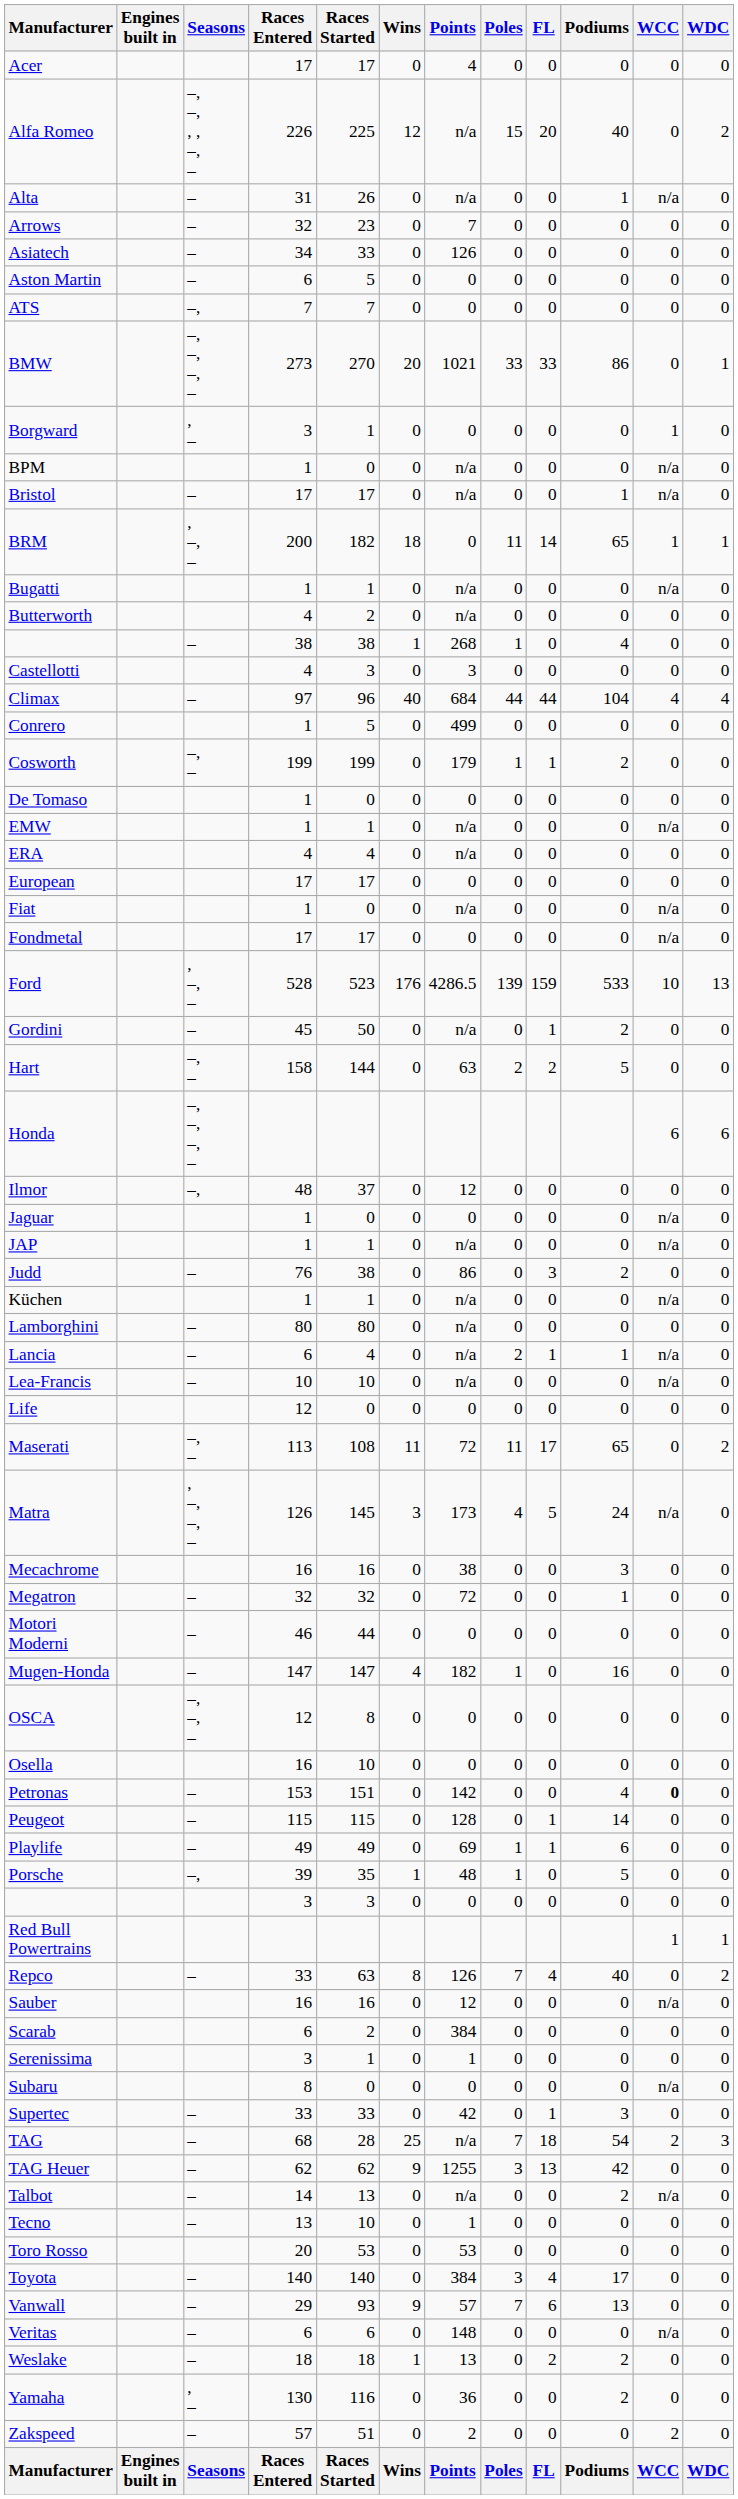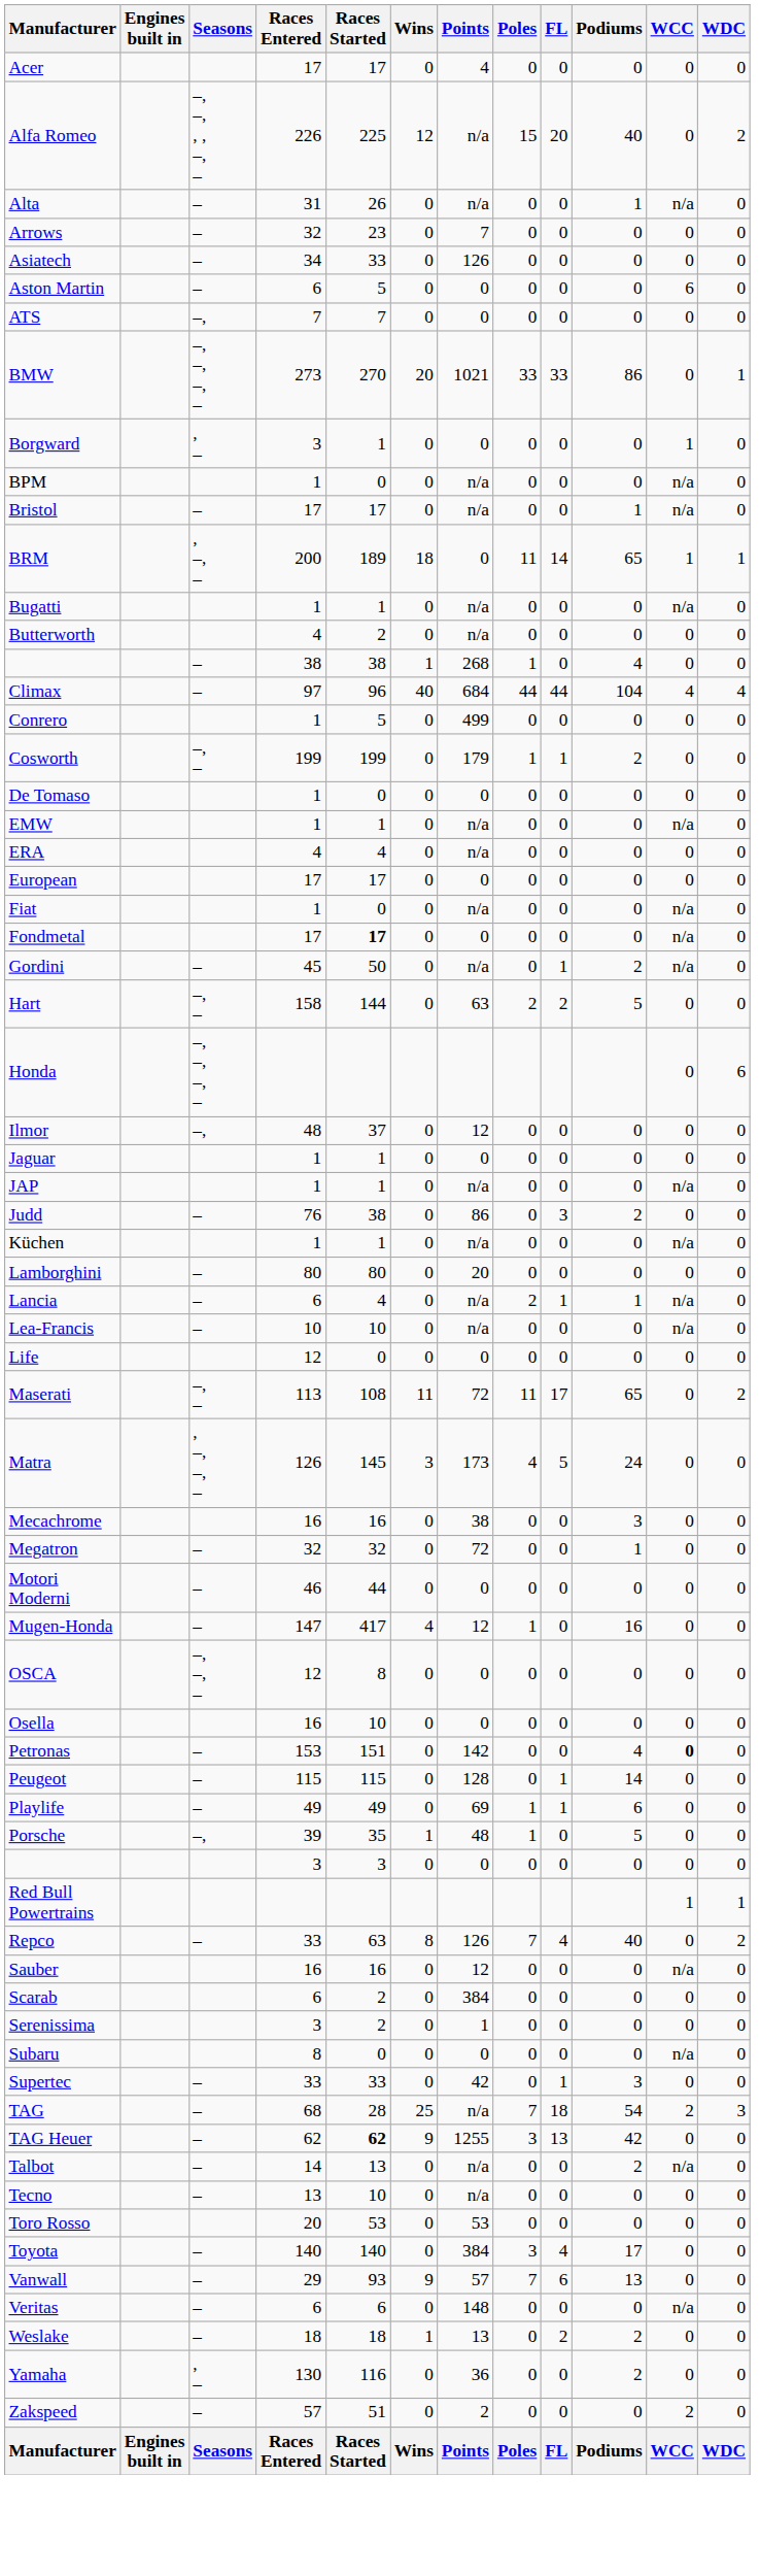 <table class="wikitable sortable" style="text-align:right;">
 <tr>
 <th>Manufacturer</th>
 <th>Engines built in</th>
 <th><a href='#'>Seasons</a></th>
 <th>Races Entered</th>
 <th>Races Started</th>
 <th>Wins</th>
 <th><a href='#'>Points</a></th>
 <th><a href='#'>Poles</a></th>
 <th><a href='#'>FL</a></th>
 <th>Podiums</th>
 <th><a href='#'>WCC</a></th>
 <th><a href='#'>WDC</a></th>
 </tr>
 <tr>
 <td align="left" style="width:8em;"><a href='#'>Acer</a></td>
 <td align="left"></td>
 <td align="left"></td>
 <td>17</td>
 <td>17</td>
 <td>0</td>
 <td>4</td>
 <td>0</td>
 <td>0</td>
 <td>0</td>
 <td>0</td>
 <td>0</td>
 </tr>
 <tr>
 <td align="left"><a href='#'>Alfa Romeo</a></td>
 <td align="left"></td>
 <td align="left">–,<br>–,<br>, ,<br>–,<br>–</td>
 <td>226</td>
 <td>225</td>
 <td>12</td>
 <td>n/a</td>
 <td>15</td>
 <td>20</td>
 <td>40</td>
 <td>0</td>
 <td>2</td>
 </tr>
 <tr>
 <td align="left"><a href='#'>Alta</a></td>
 <td align="left"></td>
 <td align="left">–</td>
 <td>31</td>
 <td>26</td>
 <td>0</td>
 <td>n/a</td>
 <td>0</td>
 <td>0</td>
 <td>1</td>
 <td>n/a</td>
 <td>0</td>
 </tr>
 <tr>
 <td align="left"><a href='#'>Arrows</a></td>
 <td align="left"></td>
 <td align="left">–</td>
 <td>32</td>
 <td>23</td>
 <td>0</td>
 <td>7</td>
 <td>0</td>
 <td>0</td>
 <td>0</td>
 <td>0</td>
 <td>0</td>
 </tr>
 <tr>
 <td align="left"><a href='#'>Asiatech</a></td>
 <td align="left"></td>
 <td align="left">–</td>
 <td>34</td>
 <td>33</td>
 <td>0</td>
 <td>126</td>
 <td>0</td>
 <td>0</td>
 <td>0</td>
 <td>0</td>
 <td>0</td>
 </tr>
 <tr>
 <td align="left"><a href='#'>Aston Martin</a></td>
 <td align="left"></td>
 <td align="left">–</td>
 <td>6</td>
 <td>5</td>
 <td>0</td>
 <td>0</td>
 <td>0</td>
 <td>0</td>
 <td>0</td>
-<td>0</td>
+<td>6</td>
 <td>0</td>
 </tr>
 <tr>
 <td align="left"><a href='#'>ATS</a></td>
 <td align="left"></td>
 <td align="left">–,<br></td>
 <td>7</td>
 <td>7</td>
 <td>0</td>
 <td>0</td>
 <td>0</td>
 <td>0</td>
 <td>0</td>
 <td>0</td>
 <td>0</td>
 </tr>
 <tr>
 <td align="left"><a href='#'>BMW</a></td>
 <td align="left"></td>
 <td align="left">–,<br>–,<br>–,<br>–</td>
 <td>273</td>
 <td>270</td>
 <td>20</td>
 <td>1021</td>
 <td>33</td>
 <td>33</td>
 <td>86</td>
 <td>0</td>
 <td>1</td>
 </tr>
 <tr>
 <td align="left"><a href='#'>Borgward</a></td>
 <td align="left"></td>
 <td align="left">,<br>–</td>
 <td>3</td>
 <td>1</td>
 <td>0</td>
 <td>0</td>
 <td>0</td>
 <td>0</td>
 <td>0</td>
 <td>1</td>
 <td>0</td>
 </tr>
 <tr>
 <td align="left">BPM</td>
 <td align="left"></td>
 <td align="left"></td>
 <td>1</td>
 <td>0</td>
 <td>0</td>
 <td>n/a</td>
 <td>0</td>
 <td>0</td>
 <td>0</td>
 <td>n/a</td>
 <td>0</td>
 </tr>
 <tr>
 <td align="left"><a href='#'>Bristol</a></td>
 <td align="left"></td>
 <td align="left">–</td>
 <td>17</td>
 <td>17</td>
 <td>0</td>
 <td>n/a</td>
 <td>0</td>
 <td>0</td>
 <td>1</td>
 <td>n/a</td>
 <td>0</td>
 </tr>
 <tr>
 <td align="left"><a href='#'>BRM</a></td>
 <td align="left"></td>
 <td align="left">,<br>–,<br>–</td>
 <td>200</td>
-<td>182</td>
+<td>189</td>
 <td>18</td>
 <td>0</td>
 <td>11</td>
 <td>14</td>
 <td>65</td>
 <td>1</td>
 <td>1</td>
 </tr>
 <tr>
 <td align="left"><a href='#'>Bugatti</a></td>
 <td align="left"></td>
 <td align="left"></td>
 <td>1</td>
 <td>1</td>
 <td>0</td>
 <td>n/a</td>
 <td>0</td>
 <td>0</td>
 <td>0</td>
 <td>n/a</td>
 <td>0</td>
 </tr>
 <tr>
 <td align="left"><a href='#'>Butterworth</a></td>
 <td align="left"></td>
 <td align="left"></td>
 <td>4</td>
 <td>2</td>
 <td>0</td>
 <td>n/a</td>
 <td>0</td>
 <td>0</td>
 <td>0</td>
 <td>0</td>
 <td>0</td>
 </tr>
 <tr>
 <td align="left"></td>
 <td align="left"></td>
 <td align="left">–</td>
 <td>38</td>
 <td>38</td>
 <td>1</td>
 <td>268</td>
 <td>1</td>
 <td>0</td>
 <td>4</td>
-<td>0</td>
-<td>0</td>
-</tr>
-<tr>
-<td align="left"><a href='#'>Castellotti</a></td>
-<td align="left"></td>
-<td align="left"></td>
-<td>4</td>
-<td>3</td>
-<td>0</td>
-<td>3</td>
-<td>0</td>
-<td>0</td>
-<td>0</td>
 <td>0</td>
 <td>0</td>
 </tr>
 <tr>
 <td align="left"><a href='#'>Climax</a></td>
 <td align="left"></td>
 <td align="left">–</td>
 <td>97</td>
 <td>96</td>
 <td>40</td>
 <td>684</td>
 <td>44</td>
 <td>44</td>
 <td>104</td>
 <td>4</td>
 <td>4</td>
 </tr>
 <tr>
 <td align="left"><a href='#'>Conrero</a></td>
 <td align="left"></td>
 <td align="left"></td>
 <td>1</td>
 <td>5</td>
 <td>0</td>
 <td>499</td>
 <td>0</td>
 <td>0</td>
 <td>0</td>
 <td>0</td>
 <td>0</td>
 </tr>
 <tr>
 <td align="left"><a href='#'>Cosworth</a></td>
 <td align="left"></td>
 <td align="left">–,<br>–</td>
 <td>199</td>
 <td>199</td>
 <td>0</td>
 <td>179</td>
 <td>1</td>
 <td>1</td>
 <td>2</td>
 <td>0</td>
 <td>0</td>
 </tr>
 <tr>
 <td align="left"><a href='#'>De Tomaso</a></td>
 <td align="left"></td>
 <td align="left"></td>
 <td>1</td>
 <td>0</td>
 <td>0</td>
 <td>0</td>
 <td>0</td>
 <td>0</td>
 <td>0</td>
 <td>0</td>
 <td>0</td>
 </tr>
 <tr>
 <td align="left"><a href='#'>EMW</a></td>
 <td align="left"></td>
 <td align="left"></td>
 <td>1</td>
 <td>1</td>
 <td>0</td>
 <td>n/a</td>
 <td>0</td>
 <td>0</td>
 <td>0</td>
 <td>n/a</td>
 <td>0</td>
 </tr>
 <tr>
 <td align="left"><a href='#'>ERA</a></td>
 <td align="left"></td>
 <td align="left"></td>
 <td>4</td>
 <td>4</td>
 <td>0</td>
 <td>n/a</td>
 <td>0</td>
 <td>0</td>
 <td>0</td>
 <td>0</td>
 <td>0</td>
 </tr>
 <tr>
 <td align="left"><a href='#'>European</a></td>
 <td align="left"></td>
 <td align="left"></td>
 <td>17</td>
 <td>17</td>
 <td>0</td>
 <td>0</td>
 <td>0</td>
 <td>0</td>
 <td>0</td>
 <td>0</td>
 <td>0</td>
 </tr>
 <tr>
 <td align="left"><a href='#'>Fiat</a></td>
 <td align="left"></td>
 <td align="left"></td>
 <td>1</td>
 <td>0</td>
 <td>0</td>
 <td>n/a</td>
 <td>0</td>
 <td>0</td>
 <td>0</td>
 <td>n/a</td>
 <td>0</td>
 </tr>
 <tr>
 <td align="left"><a href='#'>Fondmetal</a></td>
 <td align="left"></td>
 <td align="left"></td>
 <td>17</td>
-<td>17</td>
+<td><strong>17</strong></td>
 <td>0</td>
 <td>0</td>
 <td>0</td>
 <td>0</td>
 <td>0</td>
 <td>n/a</td>
 <td>0</td>
-</tr>
-<tr>
-<td align="left"><a href='#'>Ford</a></td>
-<td align="left"><br></td>
-<td align="left">,<br>–,<br>–</td>
-<td>528</td>
-<td>523</td>
-<td>176</td>
-<td>4286.5</td>
-<td>139</td>
-<td>159</td>
-<td>533</td>
-<td>10</td>
-<td>13</td>
 </tr>
 <tr>
 <td align="left"><a href='#'>Gordini</a></td>
 <td align="left"></td>
 <td align="left">–</td>
 <td>45</td>
 <td>50</td>
 <td>0</td>
 <td>n/a</td>
 <td>0</td>
 <td>1</td>
 <td>2</td>
-<td>0</td>
+<td>n/a</td>
 <td>0</td>
 </tr>
 <tr>
 <td align="left"><a href='#'>Hart</a></td>
 <td align="left"></td>
 <td align="left">–,<br>–</td>
 <td>158</td>
 <td>144</td>
 <td>0</td>
 <td>63</td>
 <td>2</td>
 <td>2</td>
 <td>5</td>
 <td>0</td>
 <td>0</td>
 </tr>
 <tr>
 <td align="left"><a href='#'>Honda</a></td>
 <td align="left"></td>
 <td align="left">–,<br>–,<br>–,<br>–</td>
 <td></td>
 <td></td>
 <td></td>
 <td></td>
 <td></td>
 <td></td>
 <td></td>
-<td>6</td>
+<td>0</td>
 <td>6</td>
 </tr>
 <tr>
 <td align="left"><a href='#'>Ilmor</a></td>
 <td align="left"></td>
 <td align="left">–,<br></td>
 <td>48</td>
 <td>37</td>
 <td>0</td>
 <td>12</td>
 <td>0</td>
 <td>0</td>
 <td>0</td>
 <td>0</td>
 <td>0</td>
 </tr>
 <tr>
 <td align="left"><a href='#'>Jaguar</a></td>
 <td align="left"></td>
 <td align="left"></td>
 <td>1</td>
+<td>1</td>
 <td>0</td>
 <td>0</td>
 <td>0</td>
 <td>0</td>
 <td>0</td>
 <td>0</td>
-<td>n/a</td>
 <td>0</td>
 </tr>
 <tr>
 <td align="left"><a href='#'>JAP</a></td>
 <td align="left"></td>
 <td align="left"></td>
 <td>1</td>
 <td>1</td>
 <td>0</td>
 <td>n/a</td>
 <td>0</td>
 <td>0</td>
 <td>0</td>
 <td>n/a</td>
 <td>0</td>
 </tr>
 <tr>
 <td align="left"><a href='#'>Judd</a></td>
 <td align="left"></td>
 <td align="left">–</td>
 <td>76</td>
 <td>38</td>
 <td>0</td>
 <td>86</td>
 <td>0</td>
 <td>3</td>
 <td>2</td>
 <td>0</td>
 <td>0</td>
 </tr>
 <tr>
 <td align="left">Küchen</td>
 <td align="left"></td>
 <td align="left"></td>
 <td>1</td>
 <td>1</td>
 <td>0</td>
 <td>n/a</td>
 <td>0</td>
 <td>0</td>
 <td>0</td>
 <td>n/a</td>
 <td>0</td>
 </tr>
 <tr>
 <td align="left"><a href='#'>Lamborghini</a></td>
 <td align="left"></td>
 <td align="left">–</td>
 <td>80</td>
 <td>80</td>
 <td>0</td>
-<td>n/a</td>
+<td>20</td>
 <td>0</td>
 <td>0</td>
 <td>0</td>
 <td>0</td>
 <td>0</td>
 </tr>
 <tr>
 <td align="left"><a href='#'>Lancia</a></td>
 <td align="left"></td>
 <td align="left">–</td>
 <td>6</td>
 <td>4</td>
 <td>0</td>
 <td>n/a</td>
 <td>2</td>
 <td>1</td>
 <td>1</td>
 <td>n/a</td>
 <td>0</td>
 </tr>
 <tr>
 <td align="left"><a href='#'>Lea-Francis</a></td>
 <td align="left"></td>
 <td align="left">–</td>
 <td>10</td>
 <td>10</td>
 <td>0</td>
 <td>n/a</td>
 <td>0</td>
 <td>0</td>
 <td>0</td>
 <td>n/a</td>
 <td>0</td>
 </tr>
 <tr>
 <td align="left"><a href='#'>Life</a></td>
 <td align="left"></td>
 <td align="left"></td>
 <td>12</td>
 <td>0</td>
 <td>0</td>
 <td>0</td>
 <td>0</td>
 <td>0</td>
 <td>0</td>
 <td>0</td>
 <td>0</td>
 </tr>
 <tr>
 <td align="left"><a href='#'>Maserati</a></td>
 <td align="left"></td>
 <td align="left">–,<br>–</td>
 <td>113</td>
 <td>108</td>
 <td>11</td>
 <td>72</td>
 <td>11</td>
 <td>17</td>
 <td>65</td>
 <td>0</td>
 <td>2</td>
 </tr>
 <tr>
 <td align="left"><a href='#'>Matra</a></td>
 <td align="left"></td>
 <td align="left">,<br>–,<br>–,<br>–</td>
 <td>126</td>
 <td>145</td>
 <td>3</td>
 <td>173</td>
 <td>4</td>
 <td>5</td>
 <td>24</td>
-<td>n/a</td>
+<td>0</td>
 <td>0</td>
 </tr>
 <tr>
 <td align="left"><a href='#'>Mecachrome</a></td>
 <td align="left"></td>
 <td align="left"></td>
 <td>16</td>
 <td>16</td>
 <td>0</td>
 <td>38</td>
 <td>0</td>
 <td>0</td>
 <td>3</td>
 <td>0</td>
 <td>0</td>
 </tr>
 <tr>
 <td align="left"><a href='#'>Megatron</a></td>
 <td align="left"></td>
 <td align="left">–</td>
 <td>32</td>
 <td>32</td>
 <td>0</td>
 <td>72</td>
 <td>0</td>
 <td>0</td>
 <td>1</td>
 <td>0</td>
 <td>0</td>
 </tr>
 <tr>
 <td align="left"><a href='#'>Motori Moderni</a></td>
 <td align="left"></td>
 <td align="left">–</td>
 <td>46</td>
 <td>44</td>
 <td>0</td>
 <td>0</td>
 <td>0</td>
 <td>0</td>
 <td>0</td>
 <td>0</td>
 <td>0</td>
 </tr>
 <tr>
 <td align="left"><a href='#'>Mugen-Honda</a></td>
 <td align="left"></td>
 <td align="left">–</td>
 <td>147</td>
-<td>147</td>
+<td>417</td>
 <td>4</td>
-<td>182</td>
+<td>12</td>
 <td>1</td>
 <td>0</td>
 <td>16</td>
 <td>0</td>
 <td>0</td>
 </tr>
 <tr>
 <td align="left"><a href='#'>OSCA</a></td>
 <td align="left"></td>
 <td align="left">–,<br>–,<br>–</td>
 <td>12</td>
 <td>8</td>
 <td>0</td>
 <td>0</td>
 <td>0</td>
 <td>0</td>
 <td>0</td>
 <td>0</td>
 <td>0</td>
 </tr>
 <tr>
 <td align="left"><a href='#'>Osella</a></td>
 <td align="left"></td>
 <td align="left"></td>
 <td>16</td>
 <td>10</td>
 <td>0</td>
 <td>0</td>
 <td>0</td>
 <td>0</td>
 <td>0</td>
 <td>0</td>
 <td>0</td>
 </tr>
 <tr>
 <td align="left"><a href='#'>Petronas</a></td>
 <td align="left"></td>
 <td align="left">–</td>
 <td>153</td>
 <td>151</td>
 <td>0</td>
 <td>142</td>
 <td>0</td>
 <td>0</td>
 <td>4</td>
 <td><strong>0</strong></td>
 <td>0</td>
 </tr>
 <tr>
 <td align="left"><a href='#'>Peugeot</a></td>
 <td align="left"></td>
 <td align="left">–</td>
 <td>115</td>
 <td>115</td>
 <td>0</td>
 <td>128</td>
 <td>0</td>
 <td>1</td>
 <td>14</td>
 <td>0</td>
 <td>0</td>
 </tr>
 <tr>
 <td align="left"><a href='#'>Playlife</a></td>
 <td align="left"></td>
 <td align="left">–</td>
 <td>49</td>
 <td>49</td>
 <td>0</td>
 <td>69</td>
 <td>1</td>
 <td>1</td>
 <td>6</td>
 <td>0</td>
 <td>0</td>
 </tr>
 <tr>
 <td align="left"><a href='#'>Porsche</a></td>
 <td align="left"></td>
 <td align="left">–,<br></td>
 <td>39</td>
 <td>35</td>
 <td>1</td>
 <td>48</td>
 <td>1</td>
 <td>0</td>
 <td>5</td>
 <td>0</td>
 <td>0</td>
 </tr>
 <tr>
 <td align="left"></td>
 <td align="left"></td>
 <td align="left"></td>
 <td>3</td>
 <td>3</td>
 <td>0</td>
 <td>0</td>
 <td>0</td>
 <td>0</td>
 <td>0</td>
 <td>0</td>
 <td>0</td>
 </tr>
 <tr>
 <td align="left"><a href='#'>Red Bull Powertrains</a></td>
 <td align="left"></td>
 <td align="left"></td>
 <td></td>
 <td></td>
 <td></td>
 <td></td>
 <td></td>
 <td></td>
 <td></td>
 <td>1</td>
 <td>1</td>
 </tr>
 <tr>
 <td align="left"><a href='#'>Repco</a></td>
 <td align="left"></td>
 <td align="left">–</td>
 <td>33</td>
 <td>63</td>
 <td>8</td>
 <td>126</td>
 <td>7</td>
 <td>4</td>
 <td>40</td>
 <td>0</td>
 <td>2</td>
 </tr>
 <tr>
 <td align="left"><a href='#'>Sauber</a></td>
 <td align="left"></td>
 <td align="left"></td>
 <td>16</td>
 <td>16</td>
 <td>0</td>
 <td>12</td>
 <td>0</td>
 <td>0</td>
 <td>0</td>
 <td>n/a</td>
 <td>0</td>
 </tr>
 <tr>
 <td align="left"><a href='#'>Scarab</a></td>
 <td align="left"></td>
 <td align="left"></td>
 <td>6</td>
 <td>2</td>
 <td>0</td>
 <td>384</td>
 <td>0</td>
 <td>0</td>
 <td>0</td>
 <td>0</td>
 <td>0</td>
 </tr>
 <tr>
 <td align="left"><a href='#'>Serenissima</a></td>
 <td align="left"></td>
 <td align="left"></td>
 <td>3</td>
-<td>1</td>
+<td>2</td>
 <td>0</td>
 <td>1</td>
 <td>0</td>
 <td>0</td>
 <td>0</td>
 <td>0</td>
 <td>0</td>
 </tr>
 <tr>
 <td align="left"><a href='#'>Subaru</a></td>
 <td align="left"></td>
 <td align="left"></td>
 <td>8</td>
 <td>0</td>
 <td>0</td>
 <td>0</td>
 <td>0</td>
 <td>0</td>
 <td>0</td>
 <td>n/a</td>
 <td>0</td>
 </tr>
 <tr>
 <td align="left"><a href='#'>Supertec</a></td>
 <td align="left"></td>
 <td align="left">–</td>
 <td>33</td>
 <td>33</td>
 <td>0</td>
 <td>42</td>
 <td>0</td>
 <td>1</td>
 <td>3</td>
 <td>0</td>
 <td>0</td>
 </tr>
 <tr>
 <td align="left"><a href='#'>TAG</a></td>
 <td align="left"></td>
 <td align="left">–</td>
 <td>68</td>
 <td>28</td>
 <td>25</td>
 <td>n/a</td>
 <td>7</td>
 <td>18</td>
 <td>54</td>
 <td>2</td>
 <td>3</td>
 </tr>
 <tr>
 <td align="left"><a href='#'>TAG Heuer</a></td>
 <td align="left"></td>
 <td align="left">–</td>
 <td>62</td>
-<td>62</td>
+<td><strong>62</strong></td>
 <td>9</td>
 <td>1255</td>
 <td>3</td>
 <td>13</td>
 <td>42</td>
 <td>0</td>
 <td>0</td>
 </tr>
 <tr>
 <td align="left"><a href='#'>Talbot</a></td>
 <td align="left"></td>
 <td align="left">–</td>
 <td>14</td>
 <td>13</td>
 <td>0</td>
 <td>n/a</td>
 <td>0</td>
 <td>0</td>
 <td>2</td>
 <td>n/a</td>
 <td>0</td>
 </tr>
 <tr>
 <td align="left"><a href='#'>Tecno</a></td>
 <td align="left"></td>
 <td align="left">–</td>
 <td>13</td>
 <td>10</td>
 <td>0</td>
-<td>1</td>
+<td>n/a</td>
 <td>0</td>
 <td>0</td>
 <td>0</td>
 <td>0</td>
 <td>0</td>
 </tr>
 <tr>
 <td align="left"><a href='#'>Toro Rosso</a></td>
 <td align="left"></td>
 <td align="left"></td>
 <td>20</td>
 <td>53</td>
 <td>0</td>
 <td>53</td>
 <td>0</td>
 <td>0</td>
 <td>0</td>
 <td>0</td>
 <td>0</td>
 </tr>
 <tr>
 <td align="left"><a href='#'>Toyota</a></td>
 <td align="left"></td>
 <td align="left">–</td>
 <td>140</td>
 <td>140</td>
 <td>0</td>
 <td>384</td>
 <td>3</td>
 <td>4</td>
 <td>17</td>
 <td>0</td>
 <td>0</td>
 </tr>
 <tr>
 <td align="left"><a href='#'>Vanwall</a></td>
 <td align="left"></td>
 <td align="left">–</td>
 <td>29</td>
 <td>93</td>
 <td>9</td>
 <td>57</td>
 <td>7</td>
 <td>6</td>
 <td>13</td>
 <td>0</td>
 <td>0</td>
 </tr>
 <tr>
 <td align="left"><a href='#'>Veritas</a></td>
 <td align="left"></td>
 <td align="left">–</td>
 <td>6</td>
 <td>6</td>
 <td>0</td>
 <td>148</td>
 <td>0</td>
 <td>0</td>
 <td>0</td>
 <td>n/a</td>
 <td>0</td>
 </tr>
 <tr>
 <td align="left"><a href='#'>Weslake</a></td>
 <td align="left"></td>
 <td align="left">–</td>
 <td>18</td>
 <td>18</td>
 <td>1</td>
 <td>13</td>
 <td>0</td>
 <td>2</td>
 <td>2</td>
 <td>0</td>
 <td>0</td>
 </tr>
 <tr>
 <td align="left"><a href='#'>Yamaha</a></td>
 <td align="left"></td>
 <td align="left">,<br>–</td>
 <td>130</td>
 <td>116</td>
 <td>0</td>
 <td>36</td>
 <td>0</td>
 <td>0</td>
 <td>2</td>
 <td>0</td>
 <td>0</td>
 </tr>
 <tr>
 <td align="left"><a href='#'>Zakspeed</a></td>
 <td align="left"></td>
 <td align="left">–</td>
 <td>57</td>
 <td>51</td>
 <td>0</td>
 <td>2</td>
 <td>0</td>
 <td>0</td>
 <td>0</td>
 <td>2</td>
 <td>0</td>
 </tr>
 <tr>
 <th width="230px">Manufacturer</th>
 <th>Engines built in</th>
 <th width="100px"><a href='#'>Seasons</a></th>
 <th>Races Entered</th>
 <th>Races Started</th>
 <th>Wins</th>
 <th><a href='#'>Points</a></th>
 <th><a href='#'>Poles</a></th>
 <th><a href='#'>FL</a></th>
 <th>Podiums</th>
 <th><a href='#'>WCC</a></th>
 <th><a href='#'>WDC</a></th>
 </tr>
 </table>
